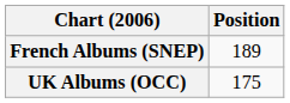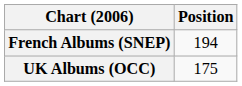 <table class="wikitable sortable plainrowheaders" style="text-align:center">
 <tr>
 <th scope="col">Chart (2006)</th>
 <th scope="col">Position</th>
 </tr>
 <tr>
 <th scope="row">French Albums (SNEP)</th>
-<td>189</td>
+<td>194</td>
 </tr>
 <tr>
 <th scope="row">UK Albums (OCC)</th>
 <td>175</td>
 </tr>
 </table>
